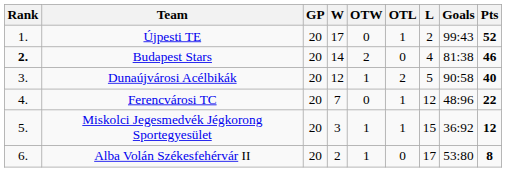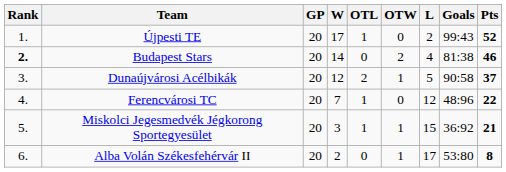 <table class="wikitable" style="width:600px;">
 <tr>
 <th>Rank</th>
 <th>Team</th>
 <th>GP</th>
 <th>W</th>
+<th>OTL</th>
 <th>OTW</th>
-<th>OTL</th>
 <th>L</th>
 <th>Goals</th>
 <th>Pts</th>
 </tr>
 <tr align="center">
 <td>1.</td>
 <td><a href='#'>Újpesti TE</a></td>
 <td>20</td>
 <td>17</td>
+<td>1</td>
 <td>0</td>
-<td>1</td>
 <td>2</td>
 <td>99:43</td>
 <td><strong>52</strong></td>
 </tr>
 <tr align="center">
 <td><strong>2.</strong></td>
 <td><a href='#'>Budapest Stars</a></td>
 <td>20</td>
 <td>14</td>
+<td>0</td>
 <td>2</td>
-<td>0</td>
 <td>4</td>
 <td>81:38</td>
 <td><strong>46</strong></td>
 </tr>
 <tr align="center">
 <td>3.</td>
 <td><a href='#'>Dunaújvárosi Acélbikák</a></td>
 <td>20</td>
 <td>12</td>
+<td>2</td>
 <td>1</td>
-<td>2</td>
 <td>5</td>
 <td>90:58</td>
-<td><strong>40</strong></td>
+<td><strong>37</strong></td>
 </tr>
 <tr align="center">
 <td>4.</td>
 <td><a href='#'>Ferencvárosi TC</a></td>
 <td>20</td>
 <td>7</td>
+<td>1</td>
 <td>0</td>
-<td>1</td>
 <td>12</td>
 <td>48:96</td>
 <td><strong>22</strong></td>
 </tr>
 <tr align="center">
 <td>5.</td>
 <td><a href='#'>Miskolci Jegesmedvék Jégkorong Sportegyesület</a></td>
 <td>20</td>
 <td>3</td>
 <td>1</td>
 <td>1</td>
 <td>15</td>
 <td>36:92</td>
-<td><strong>12</strong></td>
+<td><strong>21</strong></td>
 </tr>
 <tr align="center">
 <td>6.</td>
 <td><a href='#'>Alba Volán Székesfehérvár</a> II</td>
 <td>20</td>
 <td>2</td>
+<td>0</td>
 <td>1</td>
-<td>0</td>
 <td>17</td>
 <td>53:80</td>
 <td><strong>8</strong></td>
 </tr>
 </table>
